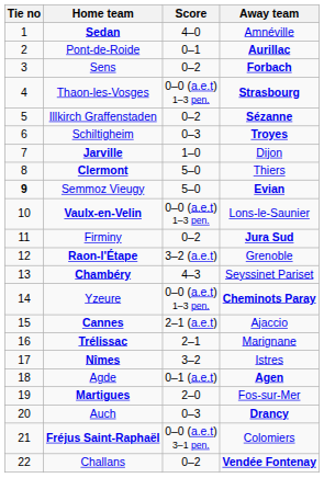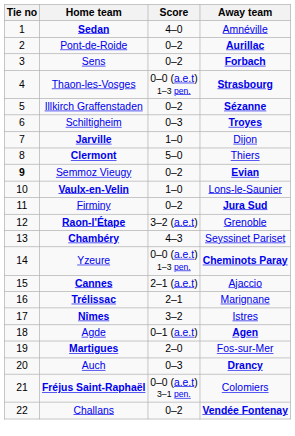 <table class="wikitable" style="text-align:center">
 <tr>
 <th>Tie no</th>
 <th>Home team</th>
 <th>Score</th>
 <th>Away team</th>
 </tr>
 <tr>
 <td>1</td>
 <td><strong><a href='#'>Sedan</a></strong></td>
 <td>4–0</td>
 <td><a href='#'>Amnéville</a></td>
 </tr>
 <tr>
 <td>2</td>
 <td><a href='#'>Pont-de-Roide</a></td>
-<td>0–1</td>
+<td>0–2</td>
 <td><strong><a href='#'>Aurillac</a></strong></td>
 </tr>
 <tr>
 <td>3</td>
 <td><a href='#'>Sens</a></td>
 <td>0–2</td>
 <td><strong><a href='#'>Forbach</a></strong></td>
 </tr>
 <tr>
 <td>4</td>
 <td><a href='#'>Thaon-les-Vosges</a></td>
 <td>0–0 (<a href='#'>a.e.t</a>)<br><small>1–3 <a href='#'>pen.</a></small></td>
 <td><strong><a href='#'>Strasbourg</a></strong></td>
 </tr>
 <tr>
 <td>5</td>
 <td><a href='#'>Illkirch Graffenstaden</a></td>
 <td>0–2</td>
 <td><strong><a href='#'>Sézanne</a></strong></td>
 </tr>
 <tr>
 <td>6</td>
 <td><a href='#'>Schiltigheim</a></td>
 <td>0–3</td>
 <td><strong><a href='#'>Troyes</a></strong></td>
 </tr>
 <tr>
 <td>7</td>
 <td><strong><a href='#'>Jarville</a></strong></td>
 <td>1–0</td>
 <td><a href='#'>Dijon</a></td>
 </tr>
 <tr>
 <td>8</td>
 <td><strong><a href='#'>Clermont</a></strong></td>
 <td>5–0</td>
 <td><a href='#'>Thiers</a></td>
 </tr>
 <tr>
 <td><strong>9</strong></td>
 <td><a href='#'>Semmoz Vieugy</a></td>
-<td>5–0</td>
+<td>0–2</td>
 <td><strong><a href='#'>Evian</a></strong></td>
 </tr>
 <tr>
 <td>10</td>
 <td><strong><a href='#'>Vaulx-en-Velin</a></strong></td>
-<td>0–0 (<a href='#'>a.e.t</a>)<br><small>1–3 <a href='#'>pen.</a></small></td>
+<td>1–0</td>
 <td><a href='#'>Lons-le-Saunier</a></td>
 </tr>
 <tr>
 <td>11</td>
 <td><a href='#'>Firminy</a></td>
 <td>0–2</td>
 <td><strong><a href='#'>Jura Sud</a></strong></td>
 </tr>
 <tr>
 <td>12</td>
 <td><strong><a href='#'>Raon-l'Étape</a></strong></td>
 <td>3–2 (<a href='#'>a.e.t</a>)</td>
 <td><a href='#'>Grenoble</a></td>
 </tr>
 <tr>
 <td>13</td>
 <td><strong><a href='#'>Chambéry</a></strong></td>
 <td>4–3</td>
 <td><a href='#'>Seyssinet Pariset</a></td>
 </tr>
 <tr>
 <td>14</td>
 <td><a href='#'>Yzeure</a></td>
 <td>0–0 (<a href='#'>a.e.t</a>)<br><small>1–3 <a href='#'>pen.</a></small></td>
 <td><strong><a href='#'>Cheminots Paray</a></strong></td>
 </tr>
 <tr>
 <td>15</td>
 <td><strong><a href='#'>Cannes</a></strong></td>
 <td>2–1 (<a href='#'>a.e.t</a>)</td>
 <td><a href='#'>Ajaccio</a></td>
 </tr>
 <tr>
 <td>16</td>
 <td><strong><a href='#'>Trélissac</a></strong></td>
 <td>2–1</td>
 <td><a href='#'>Marignane</a></td>
 </tr>
 <tr>
 <td>17</td>
 <td><strong><a href='#'>Nîmes</a></strong></td>
 <td>3–2</td>
 <td><a href='#'>Istres</a></td>
 </tr>
 <tr>
 <td>18</td>
 <td><a href='#'>Agde</a></td>
 <td>0–1 (<a href='#'>a.e.t</a>)</td>
 <td><strong><a href='#'>Agen</a></strong></td>
 </tr>
 <tr>
 <td>19</td>
 <td><strong><a href='#'>Martigues</a></strong></td>
 <td>2–0</td>
 <td><a href='#'>Fos-sur-Mer</a></td>
 </tr>
 <tr>
 <td>20</td>
 <td><a href='#'>Auch</a></td>
 <td>0–3</td>
 <td><strong><a href='#'>Drancy</a></strong></td>
 </tr>
 <tr>
 <td>21</td>
 <td><strong><a href='#'>Fréjus Saint-Raphaël</a></strong></td>
 <td>0–0 (<a href='#'>a.e.t</a>)<br><small>3–1 <a href='#'>pen.</a></small></td>
 <td><a href='#'>Colomiers</a></td>
 </tr>
 <tr>
 <td>22</td>
 <td><a href='#'>Challans</a></td>
 <td>0–2</td>
 <td><strong><a href='#'>Vendée Fontenay</a></strong></td>
 </tr>
 </table>
